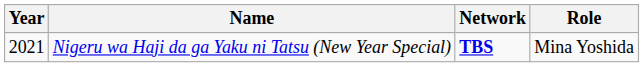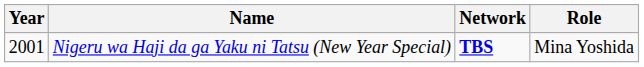 <table class="wikitable">
 <tr>
 <th>Year</th>
 <th>Name</th>
 <th>Network</th>
 <th>Role</th>
 </tr>
 <tr>
-<td>2021</td>
+<td>2001</td>
 <td><em><a href='#'>Nigeru wa Haji da ga Yaku ni Tatsu</a> (New Year Special)</em></td>
 <td><strong><a href='#'>TBS</a></strong></td>
 <td>Mina Yoshida</td>
 </tr>
 </table>
